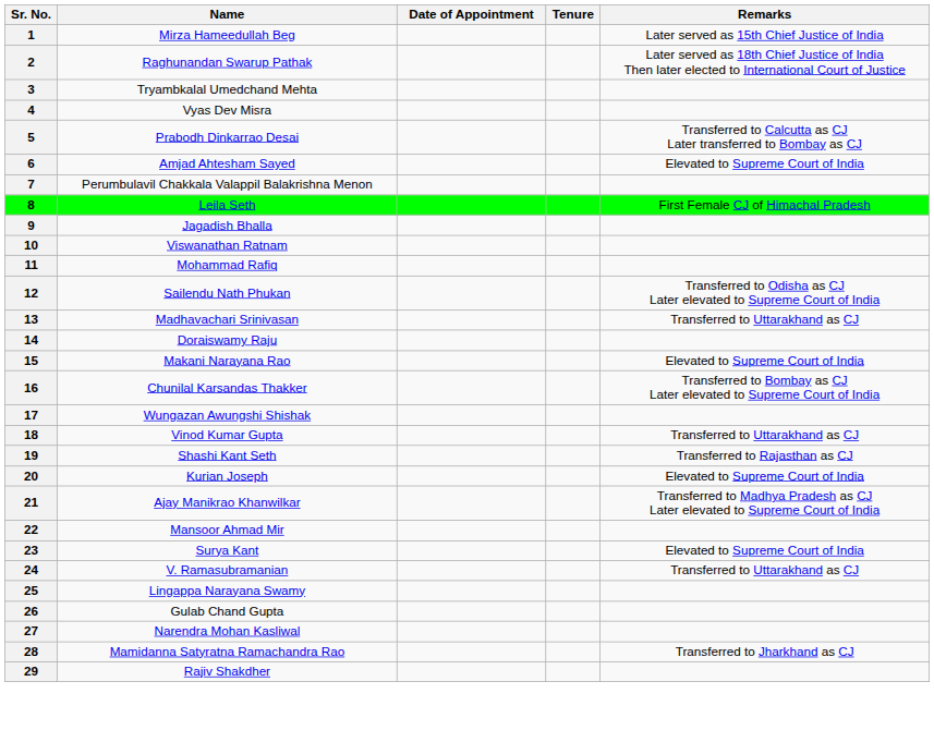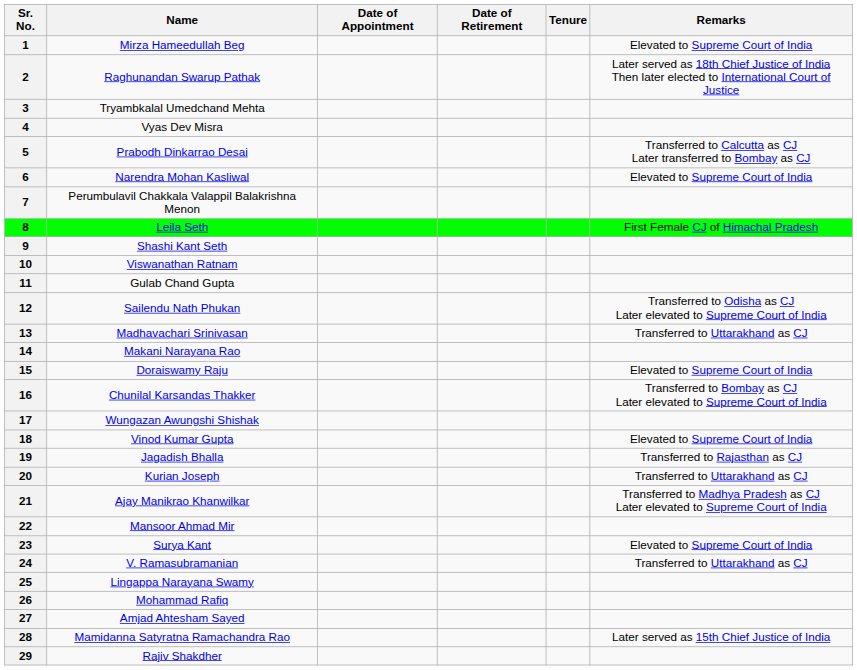 <table class="wikitable sortable" style="text-align:center" width="92%">
 <tr>
 <th>Sr. No.</th>
 <th>Name</th>
 <th>Date of Appointment</th>
+<th>Date of Retirement</th>
 <th>Tenure</th>
 <th>Remarks</th>
 </tr>
 <tr>
 <th>1</th>
 <td><a href='#'>Mirza Hameedullah Beg</a></td>
 <td></td>
 <td></td>
-<td>Later served as <a href='#'>15th Chief Justice of India</a></td>
+<td></td>
+<td>Elevated to <a href='#'>Supreme Court of India</a></td>
 </tr>
 <tr>
 <th>2</th>
 <td><a href='#'>Raghunandan Swarup Pathak</a></td>
+<td></td>
 <td></td>
 <td></td>
 <td>Later served as <a href='#'>18th Chief Justice of India</a> <br> Then later elected to <a href='#'>International Court of Justice</a></td>
 </tr>
 <tr>
 <th>3</th>
 <td>Tryambkalal Umedchand Mehta</td>
 <td></td>
 <td></td>
 <td></td>
+<td></td>
 </tr>
 <tr>
 <th>4</th>
 <td>Vyas Dev Misra</td>
+<td></td>
 <td></td>
 <td></td>
 <td></td>
 </tr>
 <tr>
 <th>5</th>
 <td><a href='#'>Prabodh Dinkarrao Desai</a></td>
 <td></td>
 <td></td>
+<td></td>
 <td>Transferred to <a href='#'>Calcutta</a> as <a href='#'>CJ</a> <br> Later transferred to <a href='#'>Bombay</a> as <a href='#'>CJ</a></td>
 </tr>
 <tr>
 <th>6</th>
-<td><a href='#'>Amjad Ahtesham Sayed</a></td>
+<td><a href='#'>Narendra Mohan Kasliwal</a></td>
+<td></td>
 <td></td>
 <td></td>
 <td>Elevated to <a href='#'>Supreme Court of India</a></td>
 </tr>
 <tr>
 <th>7</th>
 <td>Perumbulavil Chakkala Valappil Balakrishna Menon</td>
 <td></td>
 <td></td>
 <td></td>
+<td></td>
 </tr>
 <tr>
 <th style="background:lime;">8</th>
 <td style="background:lime;"><a href='#'>Leila Seth</a></td>
 <td style="background:lime;"></td>
 <td style="background:lime;"></td>
+<td style="background:lime;"></td>
 <td style="background:lime;">First Female <a href='#'>CJ</a> of <a href='#'>Himachal Pradesh</a></td>
 </tr>
 <tr>
 <th>9</th>
-<td><a href='#'>Jagadish Bhalla</a></td>
+<td><a href='#'>Shashi Kant Seth</a></td>
+<td></td>
 <td></td>
 <td></td>
 <td></td>
 </tr>
 <tr>
 <th>10</th>
 <td><a href='#'>Viswanathan Ratnam</a></td>
 <td></td>
 <td></td>
 <td></td>
+<td></td>
 </tr>
 <tr>
 <th>11</th>
-<td><a href='#'>Mohammad Rafiq</a></td>
+<td>Gulab Chand Gupta</td>
+<td></td>
 <td></td>
 <td></td>
 <td></td>
 </tr>
 <tr>
 <th>12</th>
 <td><a href='#'>Sailendu Nath Phukan</a></td>
 <td></td>
 <td></td>
+<td></td>
 <td>Transferred to <a href='#'>Odisha</a> as <a href='#'>CJ</a> <br> Later elevated to <a href='#'>Supreme Court of India</a></td>
 </tr>
 <tr>
 <th>13</th>
 <td><a href='#'>Madhavachari Srinivasan</a></td>
 <td></td>
 <td></td>
+<td></td>
 <td>Transferred to <a href='#'>Uttarakhand</a> as <a href='#'>CJ</a></td>
 </tr>
 <tr>
 <th>14</th>
-<td><a href='#'>Doraiswamy Raju</a></td>
+<td><a href='#'>Makani Narayana Rao</a></td>
+<td></td>
 <td></td>
 <td></td>
 <td></td>
 </tr>
 <tr>
 <th>15</th>
-<td><a href='#'>Makani Narayana Rao</a></td>
+<td><a href='#'>Doraiswamy Raju</a></td>
+<td></td>
 <td></td>
 <td></td>
 <td>Elevated to <a href='#'>Supreme Court of India</a></td>
 </tr>
 <tr>
 <th>16</th>
 <td><a href='#'>Chunilal Karsandas Thakker</a></td>
+<td></td>
 <td></td>
 <td></td>
 <td>Transferred to <a href='#'>Bombay</a> as <a href='#'>CJ</a> <br> Later elevated to <a href='#'>Supreme Court of India</a></td>
 </tr>
 <tr>
 <th>17</th>
 <td><a href='#'>Wungazan Awungshi Shishak</a></td>
 <td></td>
 <td></td>
 <td></td>
+<td></td>
 </tr>
 <tr>
 <th>18</th>
 <td><a href='#'>Vinod Kumar Gupta</a></td>
 <td></td>
 <td></td>
-<td>Transferred to <a href='#'>Uttarakhand</a> as <a href='#'>CJ</a></td>
+<td></td>
+<td>Elevated to <a href='#'>Supreme Court of India</a></td>
 </tr>
 <tr>
 <th>19</th>
-<td><a href='#'>Shashi Kant Seth</a></td>
+<td><a href='#'>Jagadish Bhalla</a></td>
+<td></td>
 <td></td>
 <td></td>
 <td>Transferred to <a href='#'>Rajasthan</a> as <a href='#'>CJ</a></td>
 </tr>
 <tr>
 <th>20</th>
 <td><a href='#'>Kurian Joseph</a></td>
 <td></td>
 <td></td>
-<td>Elevated to <a href='#'>Supreme Court of India</a></td>
+<td></td>
+<td>Transferred to <a href='#'>Uttarakhand</a> as <a href='#'>CJ</a></td>
 </tr>
 <tr>
 <th>21</th>
 <td><a href='#'>Ajay Manikrao Khanwilkar</a></td>
+<td></td>
 <td></td>
 <td></td>
 <td>Transferred to <a href='#'>Madhya Pradesh</a> as <a href='#'>CJ</a> <br> Later elevated to <a href='#'>Supreme Court of India</a></td>
 </tr>
 <tr>
 <th>22</th>
 <td><a href='#'>Mansoor Ahmad Mir</a></td>
 <td></td>
 <td></td>
 <td></td>
+<td></td>
 </tr>
 <tr>
 <th>23</th>
 <td><a href='#'>Surya Kant</a></td>
+<td></td>
 <td></td>
 <td></td>
 <td>Elevated to <a href='#'>Supreme Court of India</a></td>
 </tr>
 <tr>
 <th>24</th>
 <td><a href='#'>V. Ramasubramanian</a></td>
+<td></td>
 <td></td>
 <td></td>
 <td>Transferred to <a href='#'>Uttarakhand</a> as <a href='#'>CJ</a></td>
 </tr>
 <tr>
 <th>25</th>
 <td><a href='#'>Lingappa Narayana Swamy</a></td>
 <td></td>
 <td></td>
 <td></td>
+<td></td>
 </tr>
 <tr>
 <th>26</th>
-<td>Gulab Chand Gupta</td>
+<td><a href='#'>Mohammad Rafiq</a></td>
+<td></td>
 <td></td>
 <td></td>
 <td></td>
 </tr>
 <tr>
 <th>27</th>
-<td><a href='#'>Narendra Mohan Kasliwal</a></td>
+<td><a href='#'>Amjad Ahtesham Sayed</a></td>
+<td></td>
 <td></td>
 <td></td>
 <td></td>
 </tr>
 <tr>
 <th>28</th>
 <td><a href='#'>Mamidanna Satyratna Ramachandra Rao</a></td>
 <td></td>
 <td></td>
-<td>Transferred to <a href='#'>Jharkhand</a> as <a href='#'>CJ</a></td>
+<td></td>
+<td>Later served as <a href='#'>15th Chief Justice of India</a></td>
 </tr>
 <tr>
 <th>29</th>
 <td><a href='#'>Rajiv Shakdher</a></td>
 <td></td>
 <td></td>
 <td></td>
+<td></td>
 </tr>
 </table>
